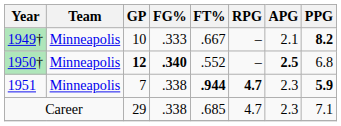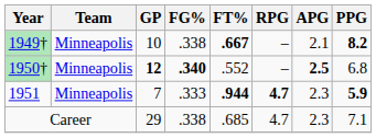 <table class="wikitable sortable" style="font-size:95%; text-align:right;">
 <tr>
 <th>Year</th>
 <th>Team</th>
 <th>GP</th>
 <th>FG%</th>
 <th>FT%</th>
 <th>RPG</th>
 <th>APG</th>
 <th>PPG</th>
 </tr>
 <tr>
 <td style="text-align:left; background:#afe6ba;"><a href='#'>1949</a>†</td>
 <td style="text-align:left;"><a href='#'>Minneapolis</a></td>
 <td>10</td>
-<td>.333</td>
-<td>.667</td>
+<td>.338</td>
+<td><strong>.667</strong></td>
 <td>–</td>
 <td>2.1</td>
 <td><strong>8.2</strong></td>
 </tr>
 <tr>
 <td style="text-align:left; background:#afe6ba;"><a href='#'>1950</a>†</td>
 <td style="text-align:left;"><a href='#'>Minneapolis</a></td>
 <td><strong>12</strong></td>
 <td><strong>.340</strong></td>
 <td>.552</td>
 <td>–</td>
 <td><strong>2.5</strong></td>
 <td>6.8</td>
 </tr>
 <tr>
 <td style="text-align:left;"><a href='#'>1951</a></td>
 <td style="text-align:left;"><a href='#'>Minneapolis</a></td>
 <td>7</td>
-<td>.338</td>
+<td>.333</td>
 <td><strong>.944</strong></td>
 <td><strong>4.7</strong></td>
 <td>2.3</td>
 <td><strong>5.9</strong></td>
 </tr>
 <tr>
 <td style="text-align:center;" colspan="2">Career</td>
 <td>29</td>
 <td>.338</td>
 <td>.685</td>
 <td>4.7</td>
 <td>2.3</td>
 <td>7.1</td>
 </tr>
 <tr>
 </tr>
 </table>
